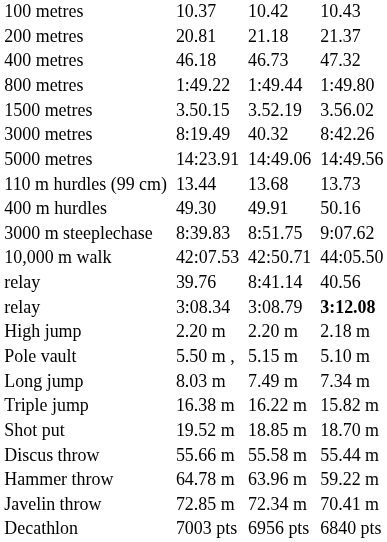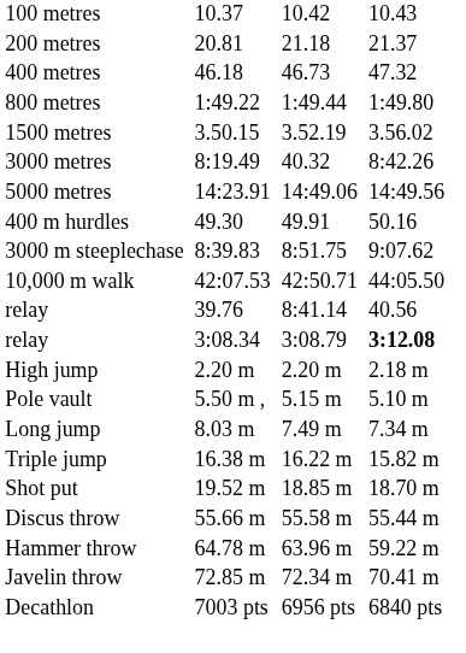 <table>
 <tr>
 <td>100 metres</td>
 <td></td>
 <td>10.37 </td>
 <td></td>
 <td>10.42 </td>
 <td></td>
 <td>10.43 </td>
 </tr>
 <tr>
 <td>200 metres</td>
 <td></td>
 <td>20.81 </td>
 <td></td>
 <td>21.18</td>
 <td></td>
 <td>21.37</td>
 </tr>
 <tr>
 <td>400 metres</td>
 <td></td>
 <td>46.18 </td>
 <td></td>
 <td>46.73 </td>
 <td></td>
 <td>47.32 </td>
 </tr>
 <tr>
 <td>800 metres</td>
 <td></td>
 <td>1:49.22 </td>
 <td></td>
 <td>1:49.44 </td>
 <td></td>
 <td>1:49.80</td>
 </tr>
 <tr>
 <td>1500 metres</td>
 <td></td>
 <td>3.50.15</td>
 <td></td>
 <td>3.52.19</td>
 <td></td>
 <td>3.56.02</td>
 </tr>
 <tr>
 <td>3000 metres</td>
 <td></td>
 <td>8:19.49 </td>
 <td></td>
 <td>40.32  </td>
 <td></td>
 <td>8:42.26</td>
 </tr>
 <tr>
 <td>5000 metres</td>
 <td></td>
 <td>14:23.91</td>
 <td></td>
 <td>14:49.06</td>
 <td></td>
 <td>14:49.56</td>
-</tr>
-<tr>
-<td>110 m hurdles (99 cm)</td>
-<td></td>
-<td>13.44 </td>
-<td></td>
-<td>13.68</td>
-<td></td>
-<td>13.73 </td>
 </tr>
 <tr>
 <td>400 m hurdles</td>
 <td></td>
 <td>49.30</td>
 <td></td>
 <td>49.91 </td>
 <td></td>
 <td>50.16 </td>
 </tr>
 <tr>
 <td>3000 m steeplechase</td>
 <td></td>
 <td>8:39.83</td>
 <td></td>
 <td>8:51.75 </td>
 <td></td>
 <td>9:07.62</td>
 </tr>
 <tr>
 <td>10,000 m walk</td>
 <td></td>
 <td>42:07.53</td>
 <td></td>
 <td>42:50.71</td>
 <td></td>
 <td>44:05.50</td>
 </tr>
 <tr>
 <td> relay</td>
 <td></td>
 <td>39.76 </td>
 <td></td>
 <td>8:41.14 </td>
 <td></td>
 <td>40.56</td>
 </tr>
 <tr>
 <td> relay</td>
 <td></td>
 <td>3:08.34 </td>
 <td></td>
 <td>3:08.79</td>
 <td></td>
 <td><strong>3:12.08</strong></td>
 </tr>
 <tr>
 <td>High jump</td>
 <td></td>
 <td>2.20 m </td>
 <td></td>
 <td>2.20 m </td>
 <td></td>
 <td>2.18 m</td>
 </tr>
 <tr>
 <td>Pole vault</td>
 <td></td>
 <td>5.50 m , </td>
 <td></td>
 <td>5.15 m</td>
 <td></td>
 <td>5.10 m </td>
 </tr>
 <tr>
 <td>Long jump</td>
 <td></td>
 <td>8.03 m </td>
 <td></td>
 <td>7.49 m</td>
 <td></td>
 <td>7.34 m</td>
 </tr>
 <tr>
 <td>Triple jump</td>
 <td></td>
 <td>16.38 m </td>
 <td></td>
 <td>16.22 m</td>
 <td></td>
 <td>15.82 m</td>
 </tr>
 <tr>
 <td>Shot put</td>
 <td></td>
 <td>19.52 m </td>
 <td></td>
 <td>18.85 m</td>
 <td></td>
 <td>18.70 m</td>
 </tr>
 <tr>
 <td>Discus throw</td>
 <td></td>
 <td>55.66 m</td>
 <td></td>
 <td>55.58 m</td>
 <td></td>
 <td>55.44 m</td>
 </tr>
 <tr>
 <td>Hammer throw</td>
 <td></td>
 <td>64.78 m </td>
 <td></td>
 <td>63.96 m</td>
 <td></td>
 <td>59.22 m</td>
 </tr>
 <tr>
 <td>Javelin throw</td>
 <td></td>
 <td>72.85 m</td>
 <td></td>
 <td>72.34 m</td>
 <td></td>
 <td>70.41 m</td>
 </tr>
 <tr>
 <td>Decathlon</td>
 <td></td>
 <td>7003 pts </td>
 <td></td>
 <td>6956 pts </td>
 <td></td>
 <td>6840 pts</td>
 </tr>
 </table>
